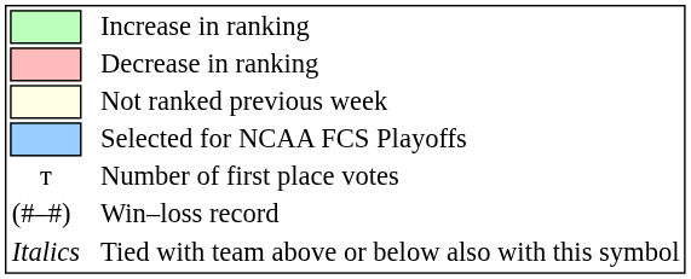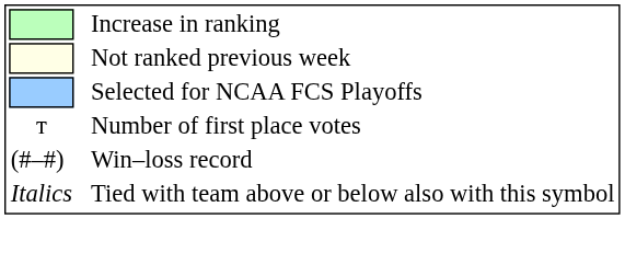 <table style="border:1px solid black;">
 <tr>
 <td style="background:#bbffbb; width:20px; border:1px solid black;"></td>
 <td> </td>
 <td>Increase in ranking</td>
-</tr>
-<tr>
-<td style="background:#ffbbbb; width:20px; border:1px solid black;"></td>
-<td> </td>
-<td>Decrease in ranking</td>
 </tr>
 <tr>
 <td style="background:#FFFFE6; width:20px; border:1px solid black;"></td>
 <td> </td>
 <td>Not ranked previous week</td>
 </tr>
 <tr>
 <td style="background:#9cf; width:20px; border:1px solid black;"></td>
 <td> </td>
 <td>Selected for NCAA FCS Playoffs</td>
 </tr>
 <tr>
 <td align="center">т</td>
 <td> </td>
 <td>Number of first place votes</td>
 </tr>
 <tr>
 <td>(#–#)</td>
 <td> </td>
 <td>Win–loss record</td>
 </tr>
 <tr>
 <td><em>Italics</em></td>
 <td> </td>
 <td>Tied with team above or below also with this symbol</td>
 </tr>
 </table>
